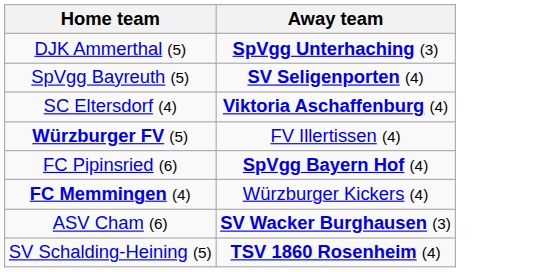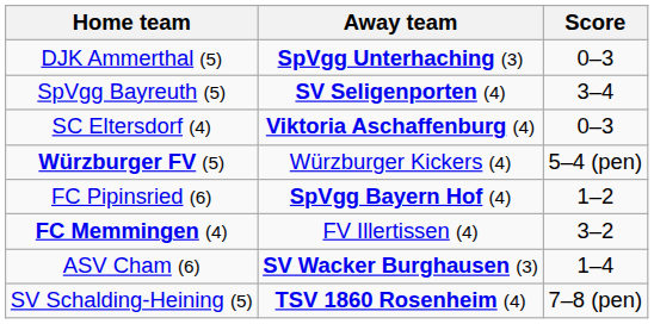 <table class="wikitable" style="text-align: center">
 <tr>
 <th>Home team</th>
 <th>Away team</th>
+<th>Score</th>
 </tr>
 <tr>
 <td><a href='#'>DJK Ammerthal</a> <small>(5)</small></td>
 <td><strong><a href='#'>SpVgg Unterhaching</a></strong> <small>(3)</small></td>
+<td>0–3</td>
 </tr>
 <tr>
 <td><a href='#'>SpVgg Bayreuth</a> <small>(5)</small></td>
 <td><strong><a href='#'>SV Seligenporten</a></strong> <small>(4)</small></td>
+<td>3–4</td>
 </tr>
 <tr>
 <td><a href='#'>SC Eltersdorf</a> <small>(4)</small></td>
 <td><strong><a href='#'>Viktoria Aschaffenburg</a></strong> <small>(4)</small></td>
+<td>0–3</td>
 </tr>
 <tr>
 <td><strong><a href='#'>Würzburger FV</a></strong> <small>(5)</small></td>
-<td><a href='#'>FV Illertissen</a> <small>(4)</small></td>
+<td><a href='#'>Würzburger Kickers</a> <small>(4)</small></td>
+<td>5–4 (pen)</td>
 </tr>
 <tr>
 <td><a href='#'>FC Pipinsried</a> <small>(6)</small></td>
 <td><strong><a href='#'>SpVgg Bayern Hof</a></strong> <small>(4)</small></td>
+<td>1–2</td>
 </tr>
 <tr>
 <td><strong><a href='#'>FC Memmingen</a></strong> <small>(4)</small></td>
-<td><a href='#'>Würzburger Kickers</a> <small>(4)</small></td>
+<td><a href='#'>FV Illertissen</a> <small>(4)</small></td>
+<td>3–2</td>
 </tr>
 <tr>
 <td><a href='#'>ASV Cham</a> <small>(6)</small></td>
 <td><strong><a href='#'>SV Wacker Burghausen</a></strong> <small>(3)</small></td>
+<td>1–4</td>
 </tr>
 <tr>
 <td><a href='#'>SV Schalding-Heining</a> <small>(5)</small></td>
 <td><strong><a href='#'>TSV 1860 Rosenheim</a></strong> <small>(4)</small></td>
+<td>7–8 (pen)</td>
 </tr>
 </table>
